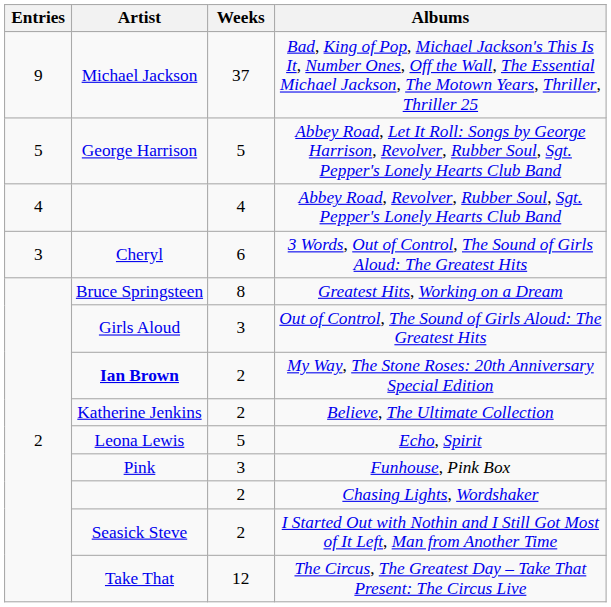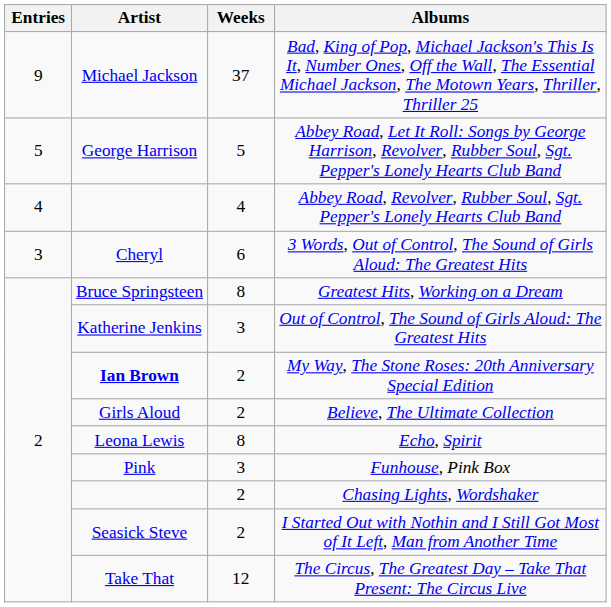 <table class="wikitable sortable" style="text-align: center;">
 <tr>
 <th scope="col" style="width:55px;" data-sort-type="number">Entries</th>
 <th scope="col" style="text-align:center;">Artist</th>
 <th scope="col" style="width:55px;" data-sort-type="number">Weeks</th>
 <th scope="col" style="width:300px;">Albums</th>
 </tr>
 <tr>
 <td rowspan="1">9</td>
 <td><a href='#'>Michael Jackson</a></td>
 <td>37</td>
 <td><em><a href='#'>Bad</a></em>, <em><a href='#'>King of Pop</a></em>, <em><a href='#'>Michael Jackson's This Is It</a></em>, <em><a href='#'>Number Ones</a></em>, <em><a href='#'>Off the Wall</a></em>, <em><a href='#'>The Essential Michael Jackson</a></em>, <em><a href='#'>The Motown Years</a></em>, <em><a href='#'>Thriller</a></em>, <em><a href='#'>Thriller 25</a></em></td>
 </tr>
 <tr>
 <td rowspan="1">5</td>
 <td><a href='#'>George Harrison</a></td>
 <td>5</td>
 <td><em><a href='#'>Abbey Road</a></em>, <em><a href='#'>Let It Roll: Songs by George Harrison</a></em>, <em><a href='#'>Revolver</a></em>, <em><a href='#'>Rubber Soul</a></em>, <em><a href='#'>Sgt. Pepper's Lonely Hearts Club Band</a></em></td>
 </tr>
 <tr>
 <td rowspan="1">4</td>
 <td></td>
 <td>4</td>
 <td><em><a href='#'>Abbey Road</a></em>, <em><a href='#'>Revolver</a></em>, <em><a href='#'>Rubber Soul</a></em>, <em><a href='#'>Sgt. Pepper's Lonely Hearts Club Band</a></em></td>
 </tr>
 <tr>
 <td rowspan="1">3</td>
 <td><a href='#'>Cheryl</a></td>
 <td>6</td>
 <td><em><a href='#'>3 Words</a></em>, <em><a href='#'>Out of Control</a></em>, <em><a href='#'>The Sound of Girls Aloud: The Greatest Hits</a></em></td>
 </tr>
 <tr>
 <td rowspan="9">2</td>
 <td><a href='#'>Bruce Springsteen</a></td>
 <td>8</td>
 <td><em><a href='#'>Greatest Hits</a></em>, <em><a href='#'>Working on a Dream</a></em></td>
 </tr>
 <tr>
-<td><a href='#'>Girls Aloud</a></td>
+<td><a href='#'>Katherine Jenkins</a></td>
 <td>3</td>
 <td><em><a href='#'>Out of Control</a></em>, <em><a href='#'>The Sound of Girls Aloud: The Greatest Hits</a></em></td>
 </tr>
 <tr>
 <td><strong><a href='#'>Ian Brown</a></strong></td>
 <td>2</td>
 <td><em><a href='#'>My Way</a></em>, <em><a href='#'>The Stone Roses: 20th Anniversary Special Edition</a></em></td>
 </tr>
 <tr>
-<td><a href='#'>Katherine Jenkins</a></td>
+<td><a href='#'>Girls Aloud</a></td>
 <td>2</td>
 <td><em><a href='#'>Believe</a></em>, <em><a href='#'>The Ultimate Collection</a></em></td>
 </tr>
 <tr>
 <td><a href='#'>Leona Lewis</a></td>
-<td>5</td>
+<td>8</td>
 <td><em><a href='#'>Echo</a></em>, <em><a href='#'>Spirit</a></em></td>
 </tr>
 <tr>
 <td><a href='#'>Pink</a></td>
 <td>3</td>
 <td><em><a href='#'>Funhouse</a></em>, <em>Pink Box</em></td>
 </tr>
 <tr>
 <td></td>
 <td>2</td>
 <td><em><a href='#'>Chasing Lights</a></em>, <em><a href='#'>Wordshaker</a></em></td>
 </tr>
 <tr>
 <td><a href='#'>Seasick Steve</a></td>
 <td>2</td>
 <td><em><a href='#'>I Started Out with Nothin and I Still Got Most of It Left</a></em>, <em><a href='#'>Man from Another Time</a></em></td>
 </tr>
 <tr>
 <td><a href='#'>Take That</a></td>
 <td>12</td>
 <td><em><a href='#'>The Circus</a></em>, <em><a href='#'>The Greatest Day – Take That Present: The Circus Live</a></em></td>
 </tr>
 </table>
